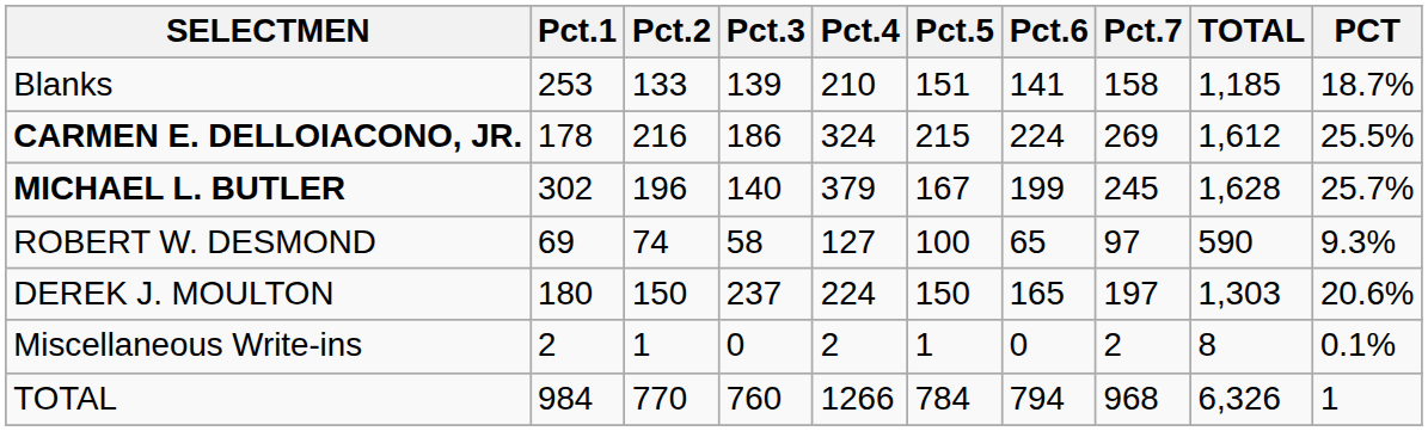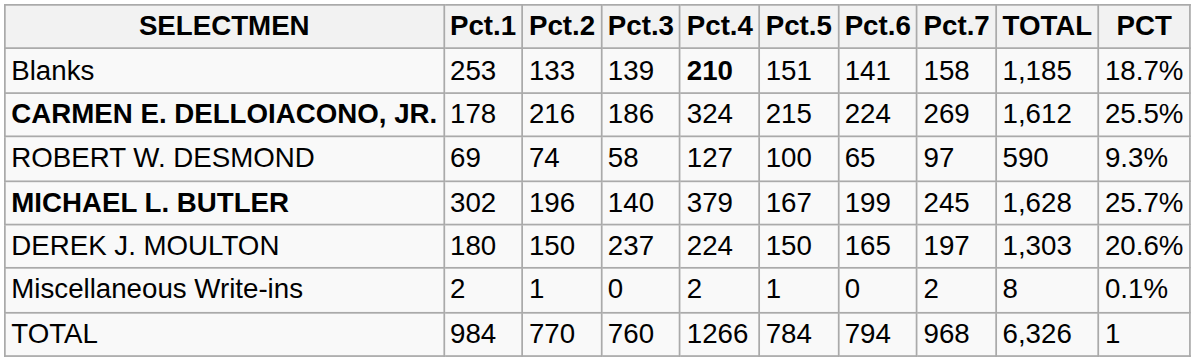 <table class="wikitable" left; margin-left:1em">
 <tr>
 <th>SELECTMEN</th>
 <th>Pct.1</th>
 <th>Pct.2</th>
 <th>Pct.3</th>
 <th>Pct.4</th>
 <th>Pct.5</th>
 <th>Pct.6</th>
 <th>Pct.7</th>
 <th>TOTAL</th>
 <th>PCT</th>
 </tr>
 <tr>
 <td>Blanks</td>
 <td>253</td>
 <td>133</td>
 <td>139</td>
-<td>210</td>
+<td><strong>210</strong></td>
 <td>151</td>
 <td>141</td>
 <td>158</td>
 <td>1,185</td>
 <td>18.7%</td>
 </tr>
 <tr>
 <td><strong>CARMEN E. DELLOIACONO, JR.</strong></td>
 <td>178</td>
 <td>216</td>
 <td>186</td>
 <td>324</td>
 <td>215</td>
 <td>224</td>
 <td>269</td>
 <td>1,612</td>
 <td>25.5%</td>
 </tr>
 <tr>
+<td>ROBERT W. DESMOND</td>
+<td>69</td>
+<td>74</td>
+<td>58</td>
+<td>127</td>
+<td>100</td>
+<td>65</td>
+<td>97</td>
+<td>590</td>
+<td>9.3%</td>
+</tr>
+<tr>
 <td><strong>MICHAEL L. BUTLER</strong></td>
 <td>302</td>
 <td>196</td>
 <td>140</td>
 <td>379</td>
 <td>167</td>
 <td>199</td>
 <td>245</td>
 <td>1,628</td>
 <td>25.7%</td>
-</tr>
-<tr>
-<td>ROBERT W. DESMOND</td>
-<td>69</td>
-<td>74</td>
-<td>58</td>
-<td>127</td>
-<td>100</td>
-<td>65</td>
-<td>97</td>
-<td>590</td>
-<td>9.3%</td>
 </tr>
 <tr>
 <td>DEREK J. MOULTON</td>
 <td>180</td>
 <td>150</td>
 <td>237</td>
 <td>224</td>
 <td>150</td>
 <td>165</td>
 <td>197</td>
 <td>1,303</td>
 <td>20.6%</td>
 </tr>
 <tr>
 <td>Miscellaneous Write-ins</td>
 <td>2</td>
 <td>1</td>
 <td>0</td>
 <td>2</td>
 <td>1</td>
 <td>0</td>
 <td>2</td>
 <td>8</td>
 <td>0.1%</td>
 </tr>
 <tr>
 <td>TOTAL</td>
 <td>984</td>
 <td>770</td>
 <td>760</td>
 <td>1266</td>
 <td>784</td>
 <td>794</td>
 <td>968</td>
 <td>6,326</td>
 <td>1</td>
 </tr>
 </table>
